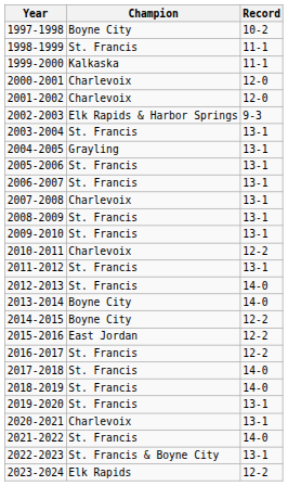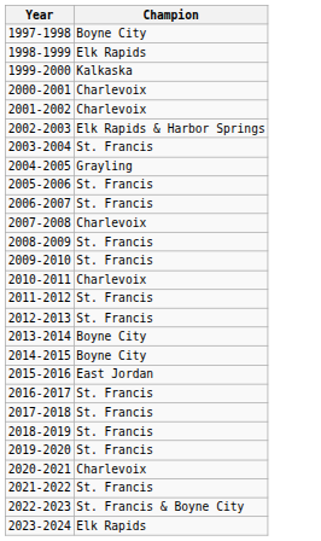 <table class=wikitable>
 <tr>
 <th>Year</th>
 <th>Champion</th>
-<th>Record</th>
 </tr>
 <tr>
 <td>1997-1998</td>
 <td>Boyne City</td>
-<td>10-2</td>
 </tr>
 <tr>
 <td>1998-1999</td>
-<td>St. Francis</td>
-<td>11-1</td>
+<td>Elk Rapids</td>
 </tr>
 <tr>
 <td>1999-2000</td>
 <td>Kalkaska</td>
-<td>11-1</td>
 </tr>
 <tr>
 <td>2000-2001</td>
 <td>Charlevoix</td>
-<td>12-0</td>
 </tr>
 <tr>
 <td>2001-2002</td>
 <td>Charlevoix</td>
-<td>12-0</td>
 </tr>
 <tr>
 <td>2002-2003</td>
 <td>Elk Rapids & Harbor Springs</td>
-<td>9-3</td>
 </tr>
 <tr>
 <td>2003-2004</td>
 <td>St. Francis</td>
-<td>13-1</td>
 </tr>
 <tr>
 <td>2004-2005</td>
 <td>Grayling</td>
-<td>13-1</td>
 </tr>
 <tr>
 <td>2005-2006</td>
 <td>St. Francis</td>
-<td>13-1</td>
 </tr>
 <tr>
 <td>2006-2007</td>
 <td>St. Francis</td>
-<td>13-1</td>
 </tr>
 <tr>
 <td>2007-2008</td>
 <td>Charlevoix</td>
-<td>13-1</td>
 </tr>
 <tr>
 <td>2008-2009</td>
 <td>St. Francis</td>
-<td>13-1</td>
 </tr>
 <tr>
 <td>2009-2010</td>
 <td>St. Francis</td>
-<td>13-1</td>
 </tr>
 <tr>
 <td>2010-2011</td>
 <td>Charlevoix</td>
-<td>12-2</td>
 </tr>
 <tr>
 <td>2011-2012</td>
 <td>St. Francis</td>
-<td>13-1</td>
 </tr>
 <tr>
 <td>2012-2013</td>
 <td>St. Francis</td>
-<td>14-0</td>
 </tr>
 <tr>
 <td>2013-2014</td>
 <td>Boyne City</td>
-<td>14-0</td>
 </tr>
 <tr>
 <td>2014-2015</td>
 <td>Boyne City</td>
-<td>12-2</td>
 </tr>
 <tr>
 <td>2015-2016</td>
 <td>East Jordan</td>
-<td>12-2</td>
 </tr>
 <tr>
 <td>2016-2017</td>
 <td>St. Francis</td>
-<td>12-2</td>
 </tr>
 <tr>
 <td>2017-2018</td>
 <td>St. Francis</td>
-<td>14-0</td>
 </tr>
 <tr>
 <td>2018-2019</td>
 <td>St. Francis</td>
-<td>14-0</td>
 </tr>
 <tr>
 <td>2019-2020</td>
 <td>St. Francis</td>
-<td>13-1</td>
 </tr>
 <tr>
 <td>2020-2021</td>
 <td>Charlevoix</td>
-<td>13-1</td>
 </tr>
 <tr>
 <td>2021-2022</td>
 <td>St. Francis</td>
-<td>14-0</td>
 </tr>
 <tr>
 <td>2022-2023</td>
 <td>St. Francis & Boyne City</td>
-<td>13-1</td>
 </tr>
 <tr>
 <td>2023-2024</td>
 <td>Elk Rapids</td>
-<td>12-2</td>
 </tr>
 </table>
